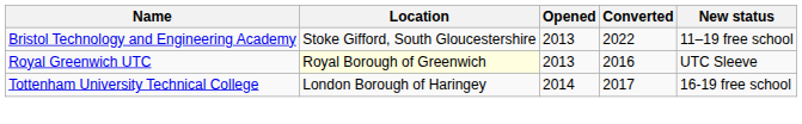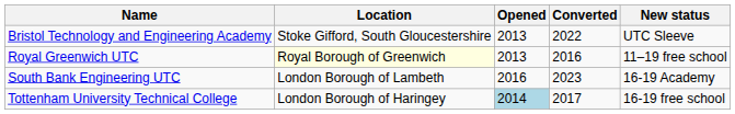 <table class="wikitable">
 <tr>
 <th>Name</th>
 <th>Location</th>
 <th>Opened</th>
 <th>Converted</th>
 <th>New status</th>
 </tr>
 <tr>
 <td><a href='#'>Bristol Technology and Engineering Academy</a></td>
 <td>Stoke Gifford, South Gloucestershire</td>
 <td>2013</td>
 <td>2022</td>
-<td>11–19 free school</td>
+<td>UTC Sleeve</td>
 </tr>
 <tr>
 <td><a href='#'>Royal Greenwich UTC</a></td>
 <td style="background: lightyellow;">Royal Borough of Greenwich</td>
 <td>2013</td>
 <td>2016</td>
-<td>UTC Sleeve</td>
+<td>11–19 free school</td>
+</tr>
+<tr>
+<td><a href='#'>South Bank Engineering UTC</a></td>
+<td>London Borough of Lambeth</td>
+<td>2016</td>
+<td>2023</td>
+<td>16-19 Academy</td>
 </tr>
 <tr>
 <td><a href='#'>Tottenham University Technical College</a></td>
 <td>London Borough of Haringey</td>
-<td>2014</td>
+<td style="background: lightblue;">2014</td>
 <td>2017</td>
 <td>16-19 free school</td>
 </tr>
 </table>
